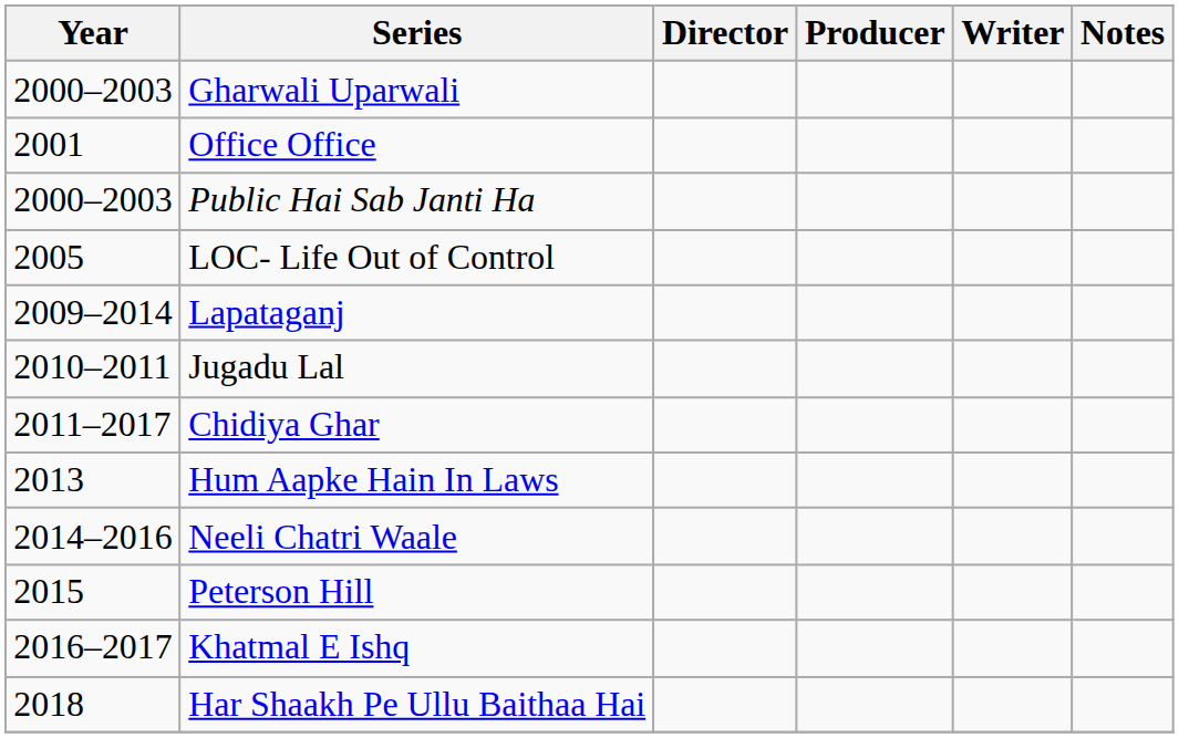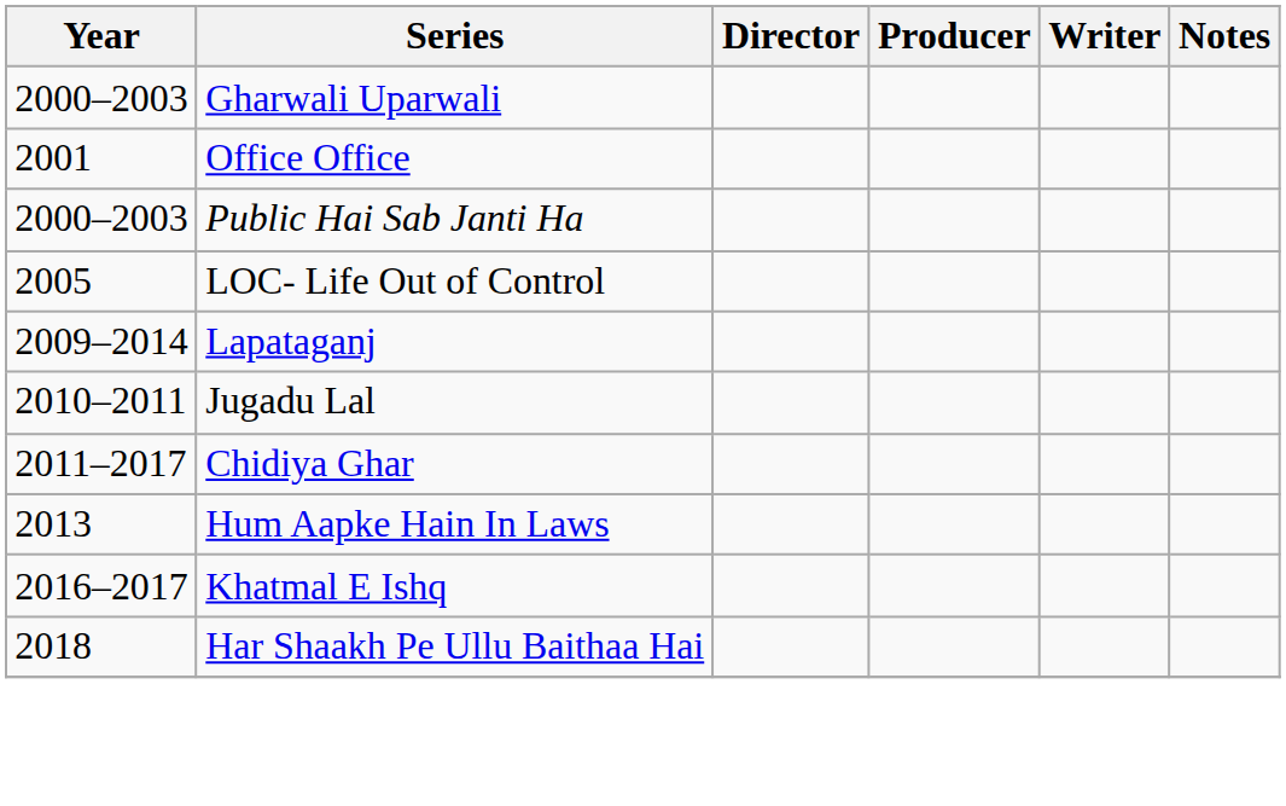 <table class="wikitable sortable">
 <tr>
 <th>Year</th>
 <th>Series</th>
 <th>Director</th>
 <th>Producer</th>
 <th>Writer</th>
 <th class="unsortable">Notes</th>
 </tr>
 <tr>
 <td>2000–2003</td>
 <td><a href='#'>Gharwali Uparwali</a></td>
 <td></td>
 <td></td>
 <td></td>
 <td></td>
 </tr>
 <tr>
 <td>2001</td>
 <td><a href='#'>Office Office</a></td>
 <td></td>
 <td></td>
 <td></td>
 <td></td>
 </tr>
 <tr>
 <td>2000–2003</td>
 <td><em>Public Hai Sab Janti Ha</em></td>
 <td></td>
 <td></td>
 <td></td>
 <td></td>
 </tr>
 <tr>
 <td>2005</td>
 <td>LOC- Life Out of Control</td>
 <td></td>
 <td></td>
 <td></td>
 <td></td>
 </tr>
 <tr>
 <td>2009–2014</td>
 <td><a href='#'>Lapataganj</a></td>
 <td></td>
 <td></td>
 <td></td>
 <td></td>
 </tr>
 <tr>
 <td>2010–2011</td>
 <td>Jugadu Lal</td>
 <td></td>
 <td></td>
 <td></td>
 <td></td>
 </tr>
 <tr>
 <td>2011–2017</td>
 <td><a href='#'>Chidiya Ghar</a></td>
 <td></td>
 <td></td>
 <td></td>
 <td></td>
 </tr>
 <tr>
 <td>2013</td>
 <td><a href='#'>Hum Aapke Hain In Laws</a></td>
 <td></td>
 <td></td>
 <td></td>
 <td></td>
 </tr>
 <tr>
-<td>2014–2016</td>
-<td><a href='#'>Neeli Chatri Waale</a></td>
-<td></td>
-<td></td>
-<td></td>
-<td></td>
-</tr>
-<tr>
-<td>2015</td>
-<td><a href='#'>Peterson Hill</a></td>
-<td></td>
-<td></td>
-<td></td>
-<td></td>
-</tr>
-<tr>
 <td>2016–2017</td>
 <td><a href='#'>Khatmal E Ishq</a></td>
 <td></td>
 <td></td>
 <td></td>
 <td></td>
 </tr>
 <tr>
 <td>2018</td>
 <td><a href='#'>Har Shaakh Pe Ullu Baithaa Hai</a></td>
 <td></td>
 <td></td>
 <td></td>
 <td></td>
 </tr>
 <tr>
 </tr>
 </table>
